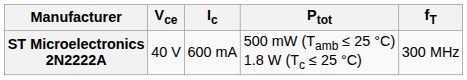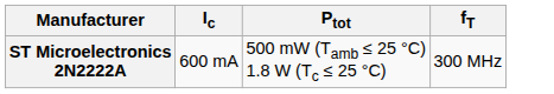 <table class="wikitable">
 <tr>
 <th>Manufacturer</th>
-<th>V<sub>ce</sub></th>
 <th>I<sub>c</sub></th>
 <th>P<sub>tot</sub></th>
 <th>f<sub>T</sub></th>
 </tr>
 <tr>
 <th>ST Microelectronics<br>2N2222A</th>
-<td>40 V</td>
 <td>600 mA</td>
 <td>500 mW (T<sub>amb</sub> ≤ 25 °C)<br>1.8 W (T<sub>c</sub> ≤ 25 °C)</td>
 <td>300 MHz</td>
 </tr>
 </table>
